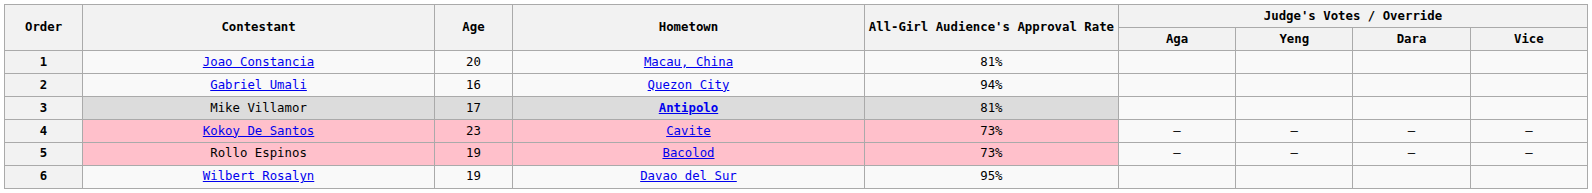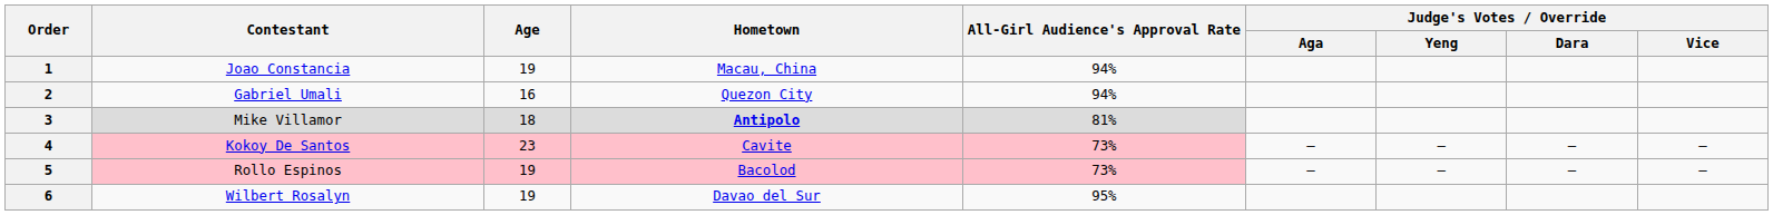 <table class="wikitable" style="text-align:center; line-height:17px; width:100%; font-size: 95%;">
 <tr>
 <th scope="col" rowspan="2" style="width:04%;">Order</th>
 <th scope="col" rowspan="2" style="width:18%;">Contestant</th>
 <th scope="col" rowspan="2" style="width:04%;">Age</th>
 <th scope="col" rowspan="2" style="width:18%;">Hometown</th>
 <th scope="col" rowspan="2" style="width:13%;">All-Girl Audience's Approval Rate</th>
 <th scope="col" colspan="4" style="width:28%;">Judge's Votes / Override</th>
 </tr>
 <tr>
 <th style="width:06%;">Aga</th>
 <th style="width:06%;">Yeng</th>
 <th style="width:06%;">Dara</th>
 <th style="width:06%;">Vice</th>
 </tr>
 <tr>
 <th>1</th>
 <td><a href='#'>Joao Constancia</a></td>
-<td>20</td>
+<td>19</td>
 <td><a href='#'>Macau, China</a></td>
-<td>81%</td>
+<td>94%</td>
 <td><strong></strong></td>
 <td><strong></strong></td>
 <td><strong></strong></td>
 <td><strong></strong></td>
 </tr>
 <tr>
 <th>2</th>
 <td><a href='#'>Gabriel Umali</a></td>
 <td>16</td>
 <td><a href='#'>Quezon City</a></td>
 <td>94%</td>
 <td><strong></strong></td>
 <td><strong></strong></td>
 <td><strong></strong></td>
 <td><strong></strong></td>
 </tr>
 <tr>
 <th>3</th>
 <td style="background:#DCDCDC;">Mike Villamor</td>
-<td style="background:#DCDCDC;">17</td>
+<td style="background:#DCDCDC;">18</td>
 <td style="background:#DCDCDC;"><strong><a href='#'>Antipolo</a></strong></td>
 <td style="background:#DCDCDC;">81%</td>
 <td><strong></strong></td>
 <td><strong></strong></td>
 <td><strong></strong></td>
 <td><strong></strong></td>
 </tr>
 <tr>
 <th>4</th>
 <td style="background:pink;"><a href='#'>Kokoy De Santos</a></td>
 <td style="background:pink;">23</td>
 <td style="background:pink;"><a href='#'>Cavite</a></td>
 <td style="background:pink;">73%</td>
 <td>–</td>
 <td>–</td>
 <td>–</td>
 <td>–</td>
 </tr>
 <tr>
 <th>5</th>
 <td style="background:pink;">Rollo Espinos</td>
 <td style="background:pink;">19</td>
 <td style="background:pink;"><a href='#'>Bacolod</a></td>
 <td style="background:pink;">73%</td>
 <td>–</td>
 <td>–</td>
 <td>–</td>
 <td>–</td>
 </tr>
 <tr>
 <th>6</th>
 <td><a href='#'>Wilbert Rosalyn</a></td>
 <td>19</td>
 <td><a href='#'>Davao del Sur</a></td>
 <td>95%</td>
 <td><strong></strong></td>
 <td><strong></strong></td>
 <td><strong></strong></td>
 <td><strong></strong></td>
 </tr>
 </table>
